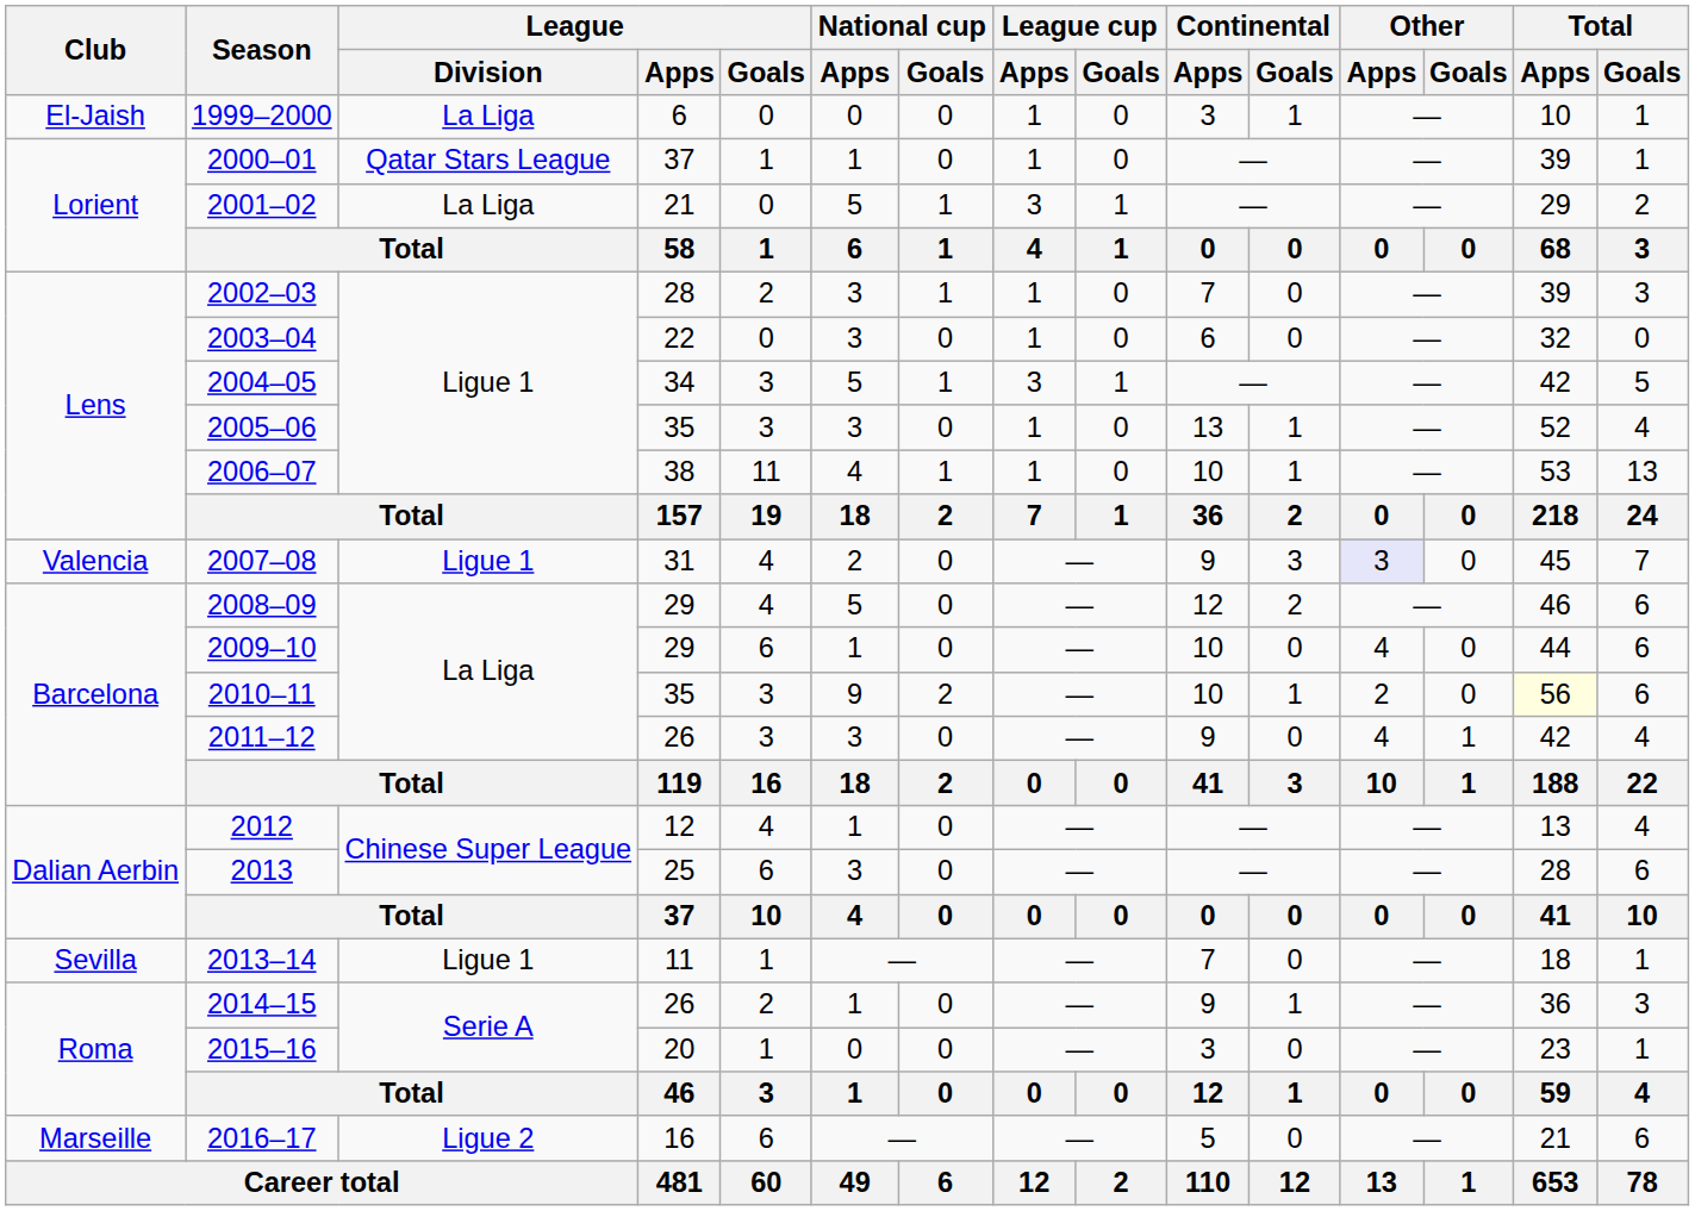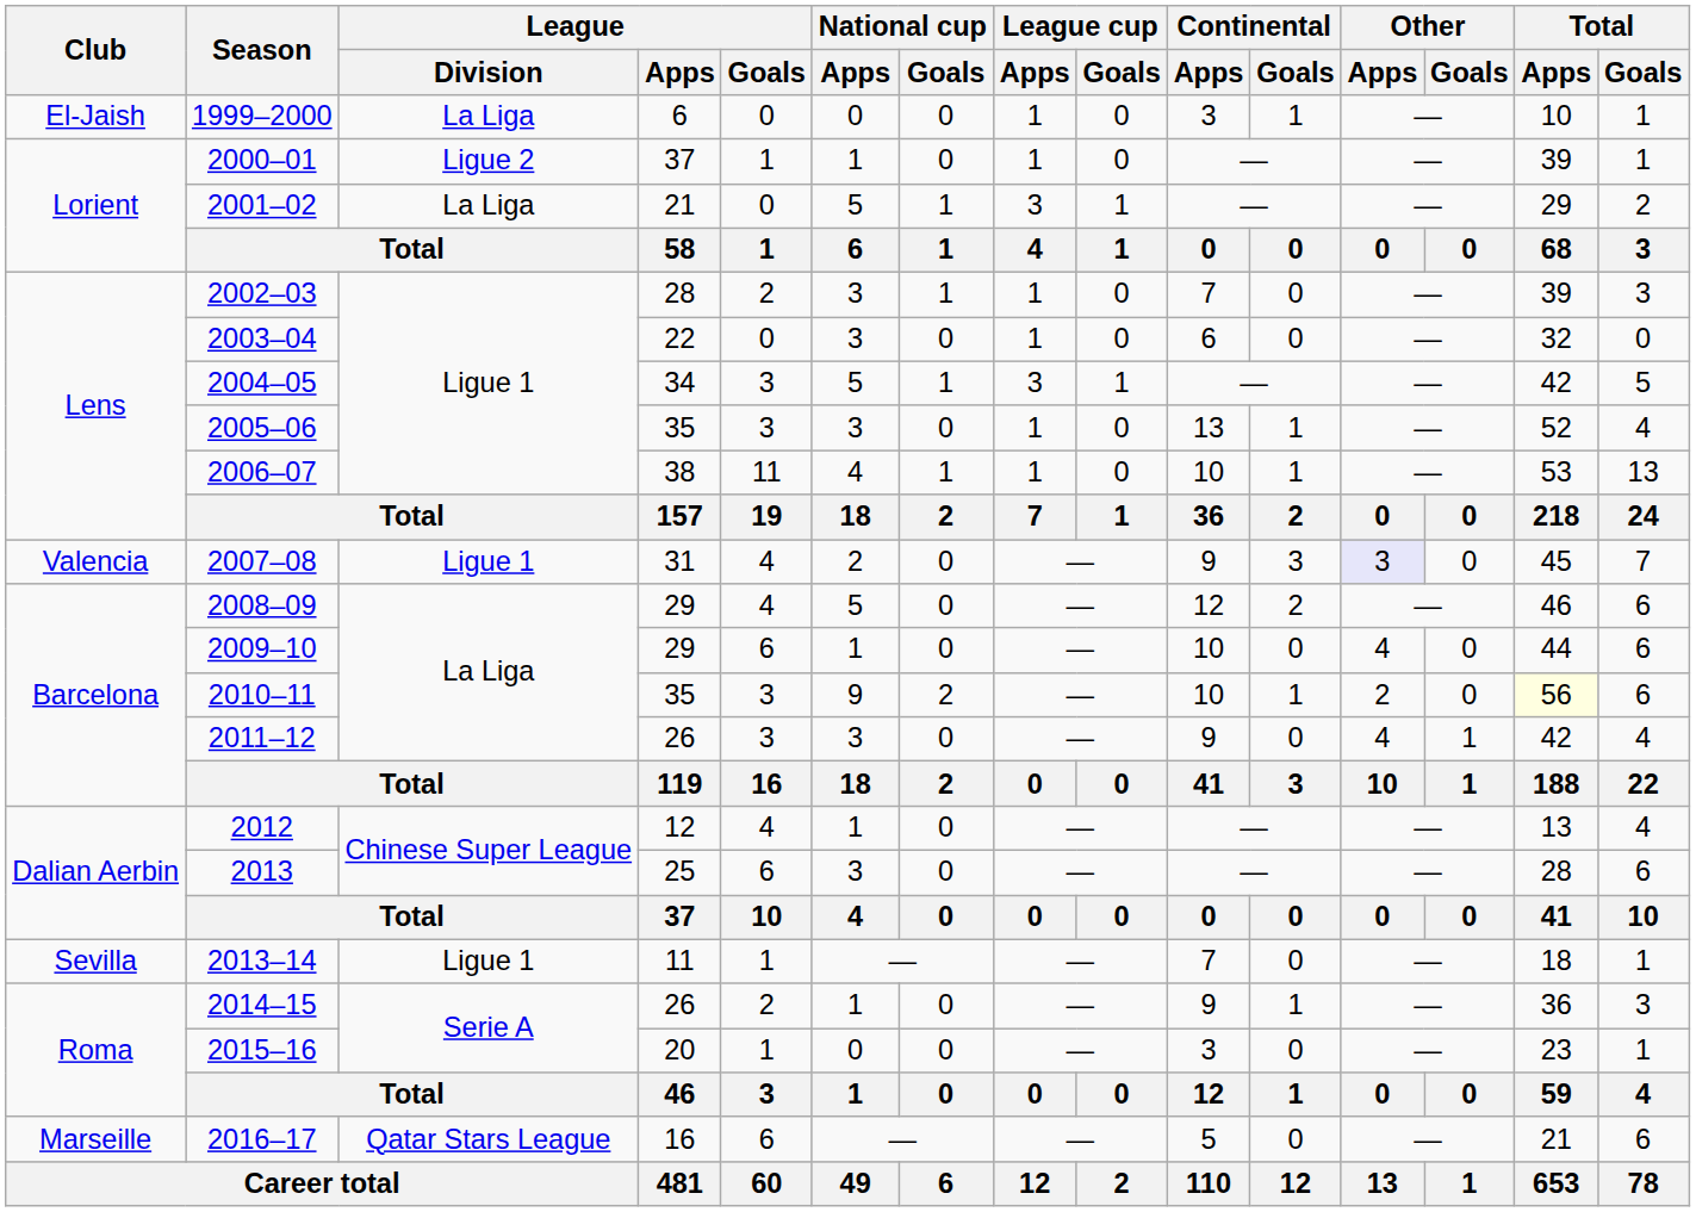 <table class="wikitable" style="text-align: center">
 <tr>
 <th rowspan="2">Club</th>
 <th rowspan="2">Season</th>
 <th colspan="3">League</th>
 <th colspan="2">National cup</th>
 <th colspan="2">League cup</th>
 <th colspan="2">Continental</th>
 <th colspan="2">Other</th>
 <th colspan="2">Total</th>
 </tr>
 <tr>
 <th>Division</th>
 <th>Apps</th>
 <th>Goals</th>
 <th>Apps</th>
 <th>Goals</th>
 <th>Apps</th>
 <th>Goals</th>
 <th>Apps</th>
 <th>Goals</th>
 <th>Apps</th>
 <th>Goals</th>
 <th>Apps</th>
 <th>Goals</th>
 </tr>
 <tr>
 <td><a href='#'>El-Jaish</a></td>
 <td><a href='#'>1999–2000</a></td>
 <td><a href='#'>La Liga</a></td>
 <td>6</td>
 <td>0</td>
 <td>0</td>
 <td>0</td>
 <td>1</td>
 <td>0</td>
 <td>3</td>
 <td>1</td>
 <td colspan="2">—</td>
 <td>10</td>
 <td>1</td>
 </tr>
 <tr>
 <td rowspan="3"><a href='#'>Lorient</a></td>
 <td><a href='#'>2000–01</a></td>
-<td><a href='#'>Qatar Stars League</a></td>
+<td><a href='#'>Ligue 2</a></td>
 <td>37</td>
 <td>1</td>
 <td>1</td>
 <td>0</td>
 <td>1</td>
 <td>0</td>
 <td colspan="2">—</td>
 <td colspan="2">—</td>
 <td>39</td>
 <td>1</td>
 </tr>
 <tr>
 <td><a href='#'>2001–02</a></td>
 <td>La Liga</td>
 <td>21</td>
 <td>0</td>
 <td>5</td>
 <td>1</td>
 <td>3</td>
 <td>1</td>
 <td colspan="2">—</td>
 <td colspan="2">—</td>
 <td>29</td>
 <td>2</td>
 </tr>
 <tr>
 <th colspan="2">Total</th>
 <th>58</th>
 <th>1</th>
 <th>6</th>
 <th>1</th>
 <th>4</th>
 <th>1</th>
 <th>0</th>
 <th>0</th>
 <th>0</th>
 <th>0</th>
 <th>68</th>
 <th>3</th>
 </tr>
 <tr>
 <td rowspan="6"><a href='#'>Lens</a></td>
 <td><a href='#'>2002–03</a></td>
 <td rowspan="5">Ligue 1</td>
 <td>28</td>
 <td>2</td>
 <td>3</td>
 <td>1</td>
 <td>1</td>
 <td>0</td>
 <td>7</td>
 <td>0</td>
 <td colspan="2">—</td>
 <td>39</td>
 <td>3</td>
 </tr>
 <tr>
 <td><a href='#'>2003–04</a></td>
 <td>22</td>
 <td>0</td>
 <td>3</td>
 <td>0</td>
 <td>1</td>
 <td>0</td>
 <td>6</td>
 <td>0</td>
 <td colspan="2">—</td>
 <td>32</td>
 <td>0</td>
 </tr>
 <tr>
 <td><a href='#'>2004–05</a></td>
 <td>34</td>
 <td>3</td>
 <td>5</td>
 <td>1</td>
 <td>3</td>
 <td>1</td>
 <td colspan="2">—</td>
 <td colspan="2">—</td>
 <td>42</td>
 <td>5</td>
 </tr>
 <tr>
 <td><a href='#'>2005–06</a></td>
 <td>35</td>
 <td>3</td>
 <td>3</td>
 <td>0</td>
 <td>1</td>
 <td>0</td>
 <td>13</td>
 <td>1</td>
 <td colspan="2">—</td>
 <td>52</td>
 <td>4</td>
 </tr>
 <tr>
 <td><a href='#'>2006–07</a></td>
 <td>38</td>
 <td>11</td>
 <td>4</td>
 <td>1</td>
 <td>1</td>
 <td>0</td>
 <td>10</td>
 <td>1</td>
 <td colspan="2">—</td>
 <td>53</td>
 <td>13</td>
 </tr>
 <tr>
 <th colspan="2">Total</th>
 <th>157</th>
 <th>19</th>
 <th>18</th>
 <th>2</th>
 <th>7</th>
 <th>1</th>
 <th>36</th>
 <th>2</th>
 <th>0</th>
 <th>0</th>
 <th>218</th>
 <th>24</th>
 </tr>
 <tr>
 <td><a href='#'>Valencia</a></td>
 <td><a href='#'>2007–08</a></td>
 <td><a href='#'>Ligue 1</a></td>
 <td>31</td>
 <td>4</td>
 <td>2</td>
 <td>0</td>
 <td colspan="2">—</td>
 <td>9</td>
 <td>3</td>
 <td style="background: lavender;">3</td>
 <td>0</td>
 <td>45</td>
 <td>7</td>
 </tr>
 <tr>
 <td rowspan="5"><a href='#'>Barcelona</a></td>
 <td><a href='#'>2008–09</a></td>
 <td rowspan="4">La Liga</td>
 <td>29</td>
 <td>4</td>
 <td>5</td>
 <td>0</td>
 <td colspan="2">—</td>
 <td>12</td>
 <td>2</td>
 <td colspan="2">—</td>
 <td>46</td>
 <td>6</td>
 </tr>
 <tr>
 <td><a href='#'>2009–10</a></td>
 <td>29</td>
 <td>6</td>
 <td>1</td>
 <td>0</td>
 <td colspan="2">—</td>
 <td>10</td>
 <td>0</td>
 <td>4</td>
 <td>0</td>
 <td>44</td>
 <td>6</td>
 </tr>
 <tr>
 <td><a href='#'>2010–11</a></td>
 <td>35</td>
 <td>3</td>
 <td>9</td>
 <td>2</td>
 <td colspan="2">—</td>
 <td>10</td>
 <td>1</td>
 <td>2</td>
 <td>0</td>
 <td style="background: lightyellow;">56</td>
 <td>6</td>
 </tr>
 <tr>
 <td><a href='#'>2011–12</a></td>
 <td>26</td>
 <td>3</td>
 <td>3</td>
 <td>0</td>
 <td colspan="2">—</td>
 <td>9</td>
 <td>0</td>
 <td>4</td>
 <td>1</td>
 <td>42</td>
 <td>4</td>
 </tr>
 <tr>
 <th colspan="2">Total</th>
 <th>119</th>
 <th>16</th>
 <th>18</th>
 <th>2</th>
 <th>0</th>
 <th>0</th>
 <th>41</th>
 <th>3</th>
 <th>10</th>
 <th>1</th>
 <th>188</th>
 <th>22</th>
 </tr>
 <tr>
 <td rowspan="3"><a href='#'>Dalian Aerbin</a></td>
 <td><a href='#'>2012</a></td>
 <td rowspan="2"><a href='#'>Chinese Super League</a></td>
 <td>12</td>
 <td>4</td>
 <td>1</td>
 <td>0</td>
 <td colspan="2">—</td>
 <td colspan="2">—</td>
 <td colspan="2">—</td>
 <td>13</td>
 <td>4</td>
 </tr>
 <tr>
 <td><a href='#'>2013</a></td>
 <td>25</td>
 <td>6</td>
 <td>3</td>
 <td>0</td>
 <td colspan="2">—</td>
 <td colspan="2">—</td>
 <td colspan="2">—</td>
 <td>28</td>
 <td>6</td>
 </tr>
 <tr>
 <th colspan="2">Total</th>
 <th>37</th>
 <th>10</th>
 <th>4</th>
 <th>0</th>
 <th>0</th>
 <th>0</th>
 <th>0</th>
 <th>0</th>
 <th>0</th>
 <th>0</th>
 <th>41</th>
 <th>10</th>
 </tr>
 <tr>
 <td><a href='#'>Sevilla</a></td>
 <td><a href='#'>2013–14</a></td>
 <td>Ligue 1</td>
 <td>11</td>
 <td>1</td>
 <td colspan="2">—</td>
 <td colspan="2">—</td>
 <td>7</td>
 <td>0</td>
 <td colspan="2">—</td>
 <td>18</td>
 <td>1</td>
 </tr>
 <tr>
 <td rowspan="3"><a href='#'>Roma</a></td>
 <td><a href='#'>2014–15</a></td>
 <td rowspan="2"><a href='#'>Serie A</a></td>
 <td>26</td>
 <td>2</td>
 <td>1</td>
 <td>0</td>
 <td colspan="2">—</td>
 <td>9</td>
 <td>1</td>
 <td colspan="2">—</td>
 <td>36</td>
 <td>3</td>
 </tr>
 <tr>
 <td><a href='#'>2015–16</a></td>
 <td>20</td>
 <td>1</td>
 <td>0</td>
 <td>0</td>
 <td colspan="2">—</td>
 <td>3</td>
 <td>0</td>
 <td colspan="2">—</td>
 <td>23</td>
 <td>1</td>
 </tr>
 <tr>
 <th colspan="2">Total</th>
 <th>46</th>
 <th>3</th>
 <th>1</th>
 <th>0</th>
 <th>0</th>
 <th>0</th>
 <th>12</th>
 <th>1</th>
 <th>0</th>
 <th>0</th>
 <th>59</th>
 <th>4</th>
 </tr>
 <tr>
 <td><a href='#'>Marseille</a></td>
 <td><a href='#'>2016–17</a></td>
-<td><a href='#'>Ligue 2</a></td>
+<td><a href='#'>Qatar Stars League</a></td>
 <td>16</td>
 <td>6</td>
 <td colspan="2">—</td>
 <td colspan="2">—</td>
 <td>5</td>
 <td>0</td>
 <td colspan="2">—</td>
 <td>21</td>
 <td>6</td>
 </tr>
 <tr>
 <th colspan="3">Career total</th>
 <th>481</th>
 <th>60</th>
 <th>49</th>
 <th>6</th>
 <th>12</th>
 <th>2</th>
 <th>110</th>
 <th>12</th>
 <th>13</th>
 <th>1</th>
 <th>653</th>
 <th>78</th>
 </tr>
 </table>
